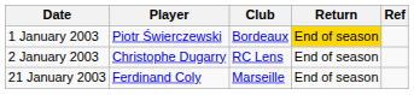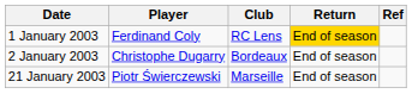 <table class="wikitable" style="text-align: left">
 <tr>
 <th>Date</th>
 <th>Player</th>
 <th>Club</th>
 <th>Return</th>
 <th>Ref</th>
 </tr>
 <tr>
 <td>1 January 2003</td>
-<td><a href='#'>Piotr Świerczewski</a></td>
-<td><a href='#'>Bordeaux</a></td>
+<td><a href='#'>Ferdinand Coly</a></td>
+<td><a href='#'>RC Lens</a></td>
 <td style="background: gold;">End of season</td>
 <td style="text-align: center"></td>
 </tr>
 <tr>
 <td>2 January 2003</td>
 <td><a href='#'>Christophe Dugarry</a></td>
-<td><a href='#'>RC Lens</a></td>
+<td><a href='#'>Bordeaux</a></td>
 <td>End of season</td>
 <td style="text-align: center"></td>
 </tr>
 <tr>
 <td>21 January 2003</td>
-<td><a href='#'>Ferdinand Coly</a></td>
+<td><a href='#'>Piotr Świerczewski</a></td>
 <td><a href='#'>Marseille</a></td>
 <td>End of season</td>
 <td style="text-align: center"></td>
 </tr>
 </table>
